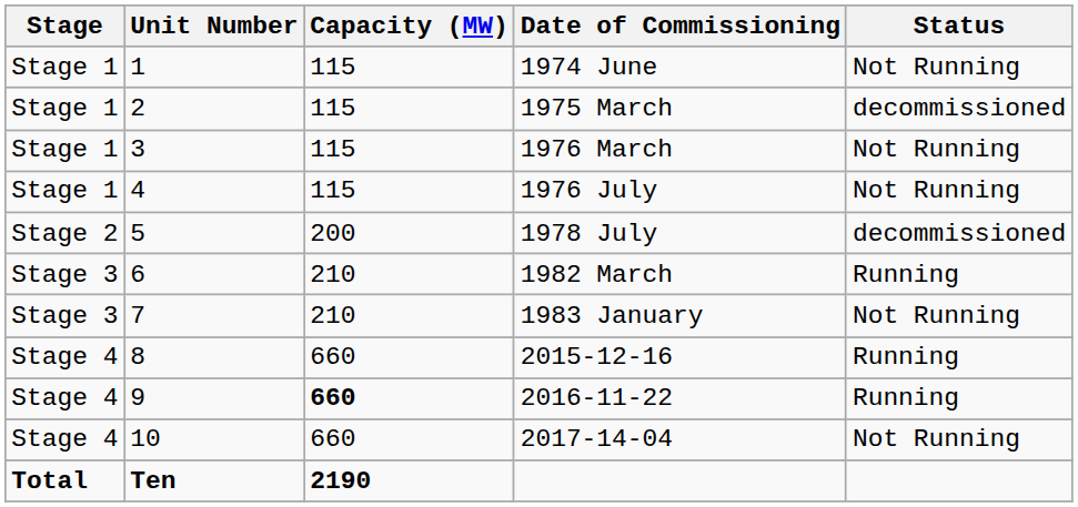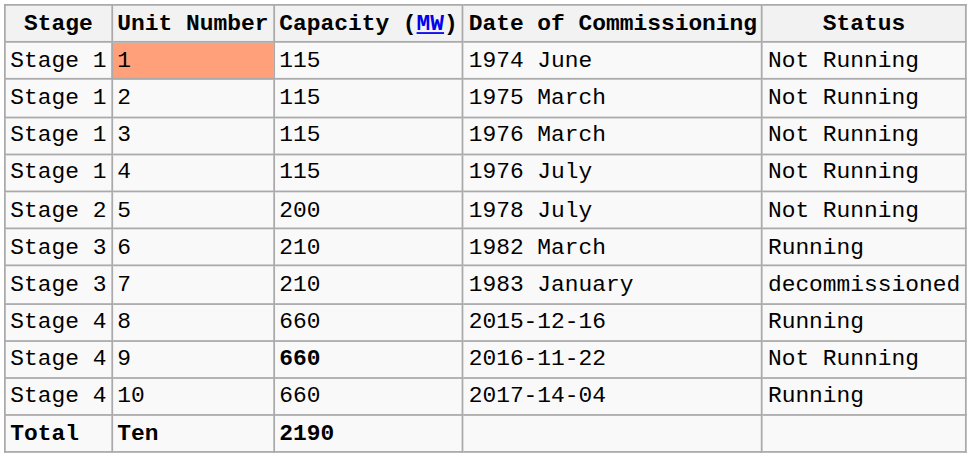 <table class="sortable wikitable">
 <tr>
 <th>Stage</th>
 <th>Unit Number</th>
 <th>Capacity (<a href='#'>MW</a>)</th>
 <th>Date of Commissioning</th>
 <th>Status</th>
 </tr>
 <tr>
 <td>Stage 1</td>
-<td>1</td>
+<td style="background: lightsalmon;">1</td>
 <td>115</td>
 <td>1974 June</td>
 <td>Not Running</td>
 </tr>
 <tr>
 <td>Stage 1</td>
 <td>2</td>
 <td>115</td>
 <td>1975 March</td>
-<td>decommissioned</td>
+<td>Not Running</td>
 </tr>
 <tr>
 <td>Stage 1</td>
 <td>3</td>
 <td>115</td>
 <td>1976 March</td>
 <td>Not Running</td>
 </tr>
 <tr>
 <td>Stage 1</td>
 <td>4</td>
 <td>115</td>
 <td>1976 July</td>
 <td>Not Running</td>
 </tr>
 <tr>
 <td>Stage 2</td>
 <td>5</td>
 <td>200</td>
 <td>1978 July</td>
-<td>decommissioned</td>
+<td>Not Running</td>
 </tr>
 <tr>
 <td>Stage 3</td>
 <td>6</td>
 <td>210</td>
 <td>1982 March</td>
 <td>Running</td>
 </tr>
 <tr>
 <td>Stage 3</td>
 <td>7</td>
 <td>210</td>
 <td>1983 January</td>
-<td>Not Running</td>
+<td>decommissioned</td>
 </tr>
 <tr>
 <td>Stage 4</td>
 <td>8</td>
 <td>660</td>
 <td>2015-12-16</td>
 <td>Running</td>
 </tr>
 <tr>
 <td>Stage 4</td>
 <td>9</td>
 <td><strong>660</strong></td>
 <td>2016-11-22</td>
-<td>Running</td>
+<td>Not Running</td>
 </tr>
 <tr>
 <td>Stage 4</td>
 <td>10</td>
 <td>660</td>
 <td>2017-14-04</td>
-<td>Not Running</td>
+<td>Running</td>
 </tr>
 <tr>
 <td><strong>Total</strong></td>
 <td><strong>Ten</strong></td>
 <td><strong>2190</strong></td>
 <td></td>
 <td></td>
 </tr>
 </table>
